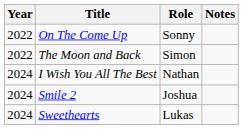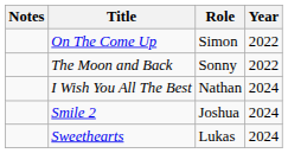 <table class="wikitable sortable">
 <tr>
-<th>Year</th>
+<th class="unsortable">Notes</th>
 <th>Title</th>
 <th>Role</th>
-<th class="unsortable">Notes</th>
+<th>Year</th>
 </tr>
 <tr>
+<td></td>
+<td><em><a href='#'>On The Come Up</a></em></td>
+<td>Simon</td>
 <td>2022</td>
-<td><em><a href='#'>On The Come Up</a></em></td>
-<td>Sonny</td>
-<td></td>
 </tr>
 <tr>
+<td></td>
+<td><em>The Moon and Back</em></td>
+<td>Sonny</td>
 <td>2022</td>
-<td><em>The Moon and Back</em></td>
-<td>Simon</td>
-<td></td>
 </tr>
 <tr>
-<td>2024</td>
+<td></td>
 <td><em>I Wish You All The Best</em></td>
 <td>Nathan</td>
-<td></td>
+<td>2024</td>
 </tr>
 <tr>
-<td>2024</td>
+<td></td>
 <td><em><a href='#'>Smile 2</a></em></td>
 <td>Joshua</td>
-<td></td>
+<td>2024</td>
 </tr>
 <tr>
-<td>2024</td>
+<td></td>
 <td><em><a href='#'>Sweethearts</a></em></td>
 <td>Lukas</td>
-<td></td>
+<td>2024</td>
 </tr>
 </table>
